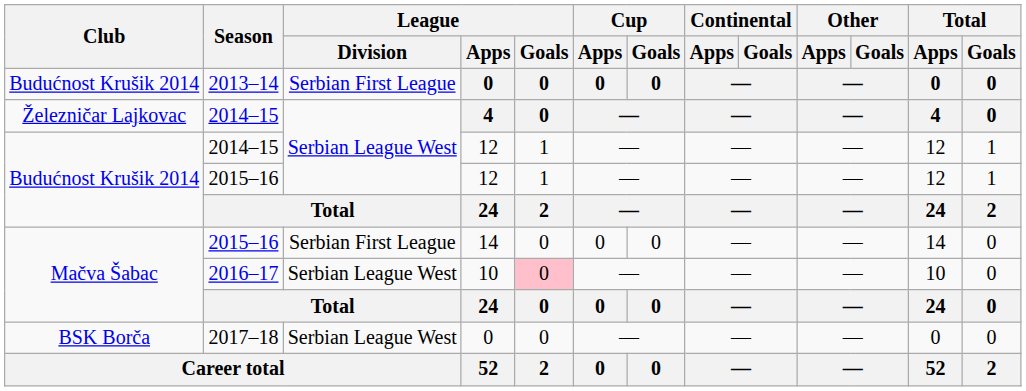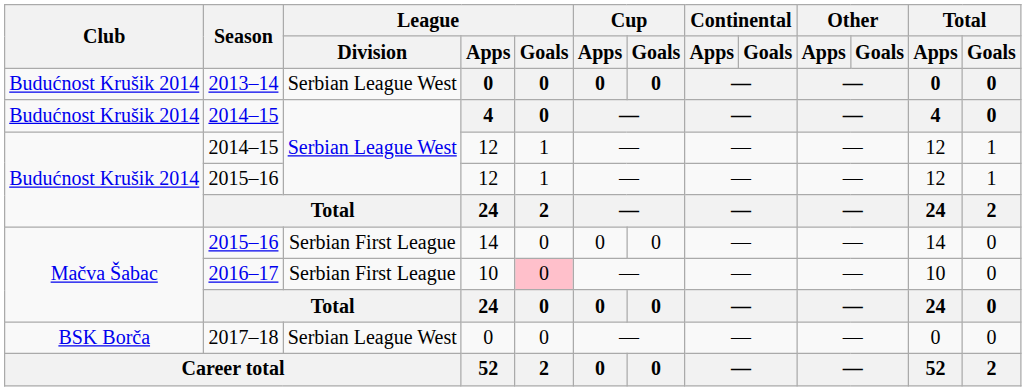 <table class="wikitable" style="text-align:center">
 <tr>
 <th rowspan="2">Club</th>
 <th rowspan="2">Season</th>
 <th colspan="3">League</th>
 <th colspan="2">Cup</th>
 <th colspan="2">Continental</th>
 <th colspan="2">Other</th>
 <th colspan="2">Total</th>
 </tr>
 <tr>
 <th>Division</th>
 <th>Apps</th>
 <th>Goals</th>
 <th>Apps</th>
 <th>Goals</th>
 <th>Apps</th>
 <th>Goals</th>
 <th>Apps</th>
 <th>Goals</th>
 <th>Apps</th>
 <th>Goals</th>
 </tr>
 <tr>
 <td><a href='#'>Budućnost Krušik 2014</a></td>
 <td><a href='#'>2013–14</a></td>
-<td><a href='#'>Serbian First League</a></td>
+<td>Serbian League West</td>
 <th>0</th>
 <th>0</th>
 <th>0</th>
 <th>0</th>
 <th colspan="2">—</th>
 <th colspan="2">—</th>
 <th>0</th>
 <th>0</th>
 </tr>
 <tr>
-<td><a href='#'>Železničar Lajkovac</a></td>
+<td><a href='#'>Budućnost Krušik 2014</a></td>
 <td><a href='#'>2014–15</a></td>
 <td rowspan=3><a href='#'>Serbian League West</a></td>
 <th>4</th>
 <th>0</th>
 <th colspan="2">—</th>
 <th colspan="2">—</th>
 <th colspan="2">—</th>
 <th>4</th>
 <th>0</th>
 </tr>
 <tr>
 <td rowspan="3"><a href='#'>Budućnost Krušik 2014</a></td>
 <td>2014–15</td>
 <td>12</td>
 <td>1</td>
 <td colspan="2">—</td>
 <td colspan="2">—</td>
 <td colspan="2">—</td>
 <td>12</td>
 <td>1</td>
 </tr>
 <tr>
 <td>2015–16</td>
 <td>12</td>
 <td>1</td>
 <td colspan="2">—</td>
 <td colspan="2">—</td>
 <td colspan="2">—</td>
 <td>12</td>
 <td>1</td>
 </tr>
 <tr>
 <th colspan="2">Total</th>
 <th>24</th>
 <th>2</th>
 <th colspan="2">—</th>
 <th colspan="2">—</th>
 <th colspan="2">—</th>
 <th>24</th>
 <th>2</th>
 </tr>
 <tr>
 <td rowspan="3"><a href='#'>Mačva Šabac</a></td>
 <td><a href='#'>2015–16</a></td>
 <td>Serbian First League</td>
 <td>14</td>
 <td>0</td>
 <td>0</td>
 <td>0</td>
 <td colspan="2">—</td>
 <td colspan="2">—</td>
 <td>14</td>
 <td>0</td>
 </tr>
 <tr>
 <td><a href='#'>2016–17</a></td>
-<td>Serbian League West</td>
+<td>Serbian First League</td>
 <td>10</td>
 <td style="background: pink;">0</td>
 <td colspan="2">—</td>
 <td colspan="2">—</td>
 <td colspan="2">—</td>
 <td>10</td>
 <td>0</td>
 </tr>
 <tr>
 <th colspan="2">Total</th>
 <th>24</th>
 <th>0</th>
 <th>0</th>
 <th>0</th>
 <th colspan="2">—</th>
 <th colspan="2">—</th>
 <th>24</th>
 <th>0</th>
 </tr>
 <tr>
 <td><a href='#'>BSK Borča</a></td>
 <td>2017–18</td>
 <td>Serbian League West</td>
 <td>0</td>
 <td>0</td>
 <td colspan="2">—</td>
 <td colspan="2">—</td>
 <td colspan="2">—</td>
 <td>0</td>
 <td>0</td>
 </tr>
 <tr>
 <th colspan="3">Career total</th>
 <th>52</th>
 <th>2</th>
 <th>0</th>
 <th>0</th>
 <th colspan="2">—</th>
 <th colspan="2">—</th>
 <th>52</th>
 <th>2</th>
 </tr>
 </table>
